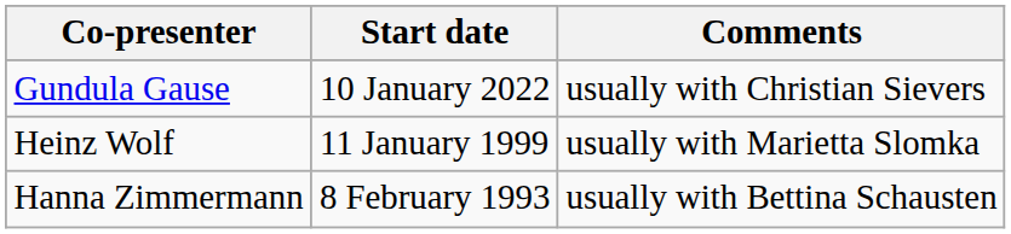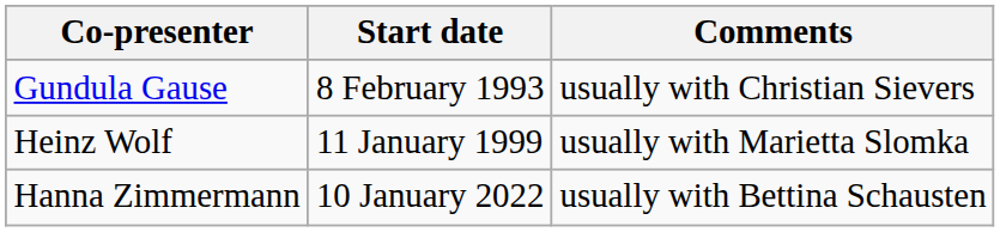 <table class="wikitable sortable">
 <tr>
 <th>Co-presenter</th>
 <th>Start date</th>
 <th>Comments</th>
 </tr>
 <tr>
 <td><a href='#'>Gundula Gause</a></td>
-<td>10 January 2022</td>
+<td>8 February 1993</td>
 <td>usually with Christian Sievers</td>
 </tr>
 <tr>
 <td>Heinz Wolf</td>
 <td>11 January 1999</td>
 <td>usually with Marietta Slomka</td>
 </tr>
 <tr>
 <td>Hanna Zimmermann</td>
-<td>8 February 1993</td>
+<td>10 January 2022</td>
 <td>usually with Bettina Schausten</td>
 </tr>
 </table>
